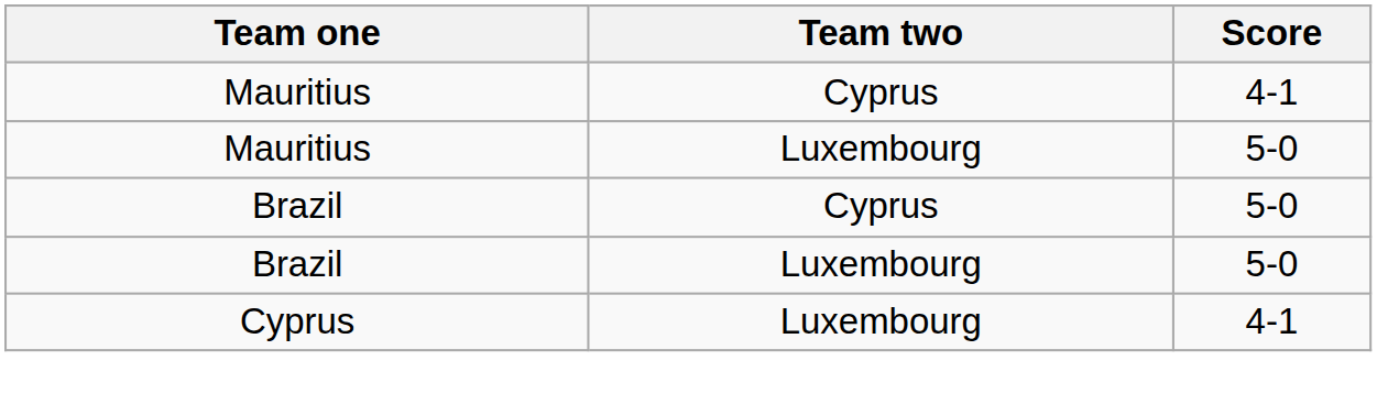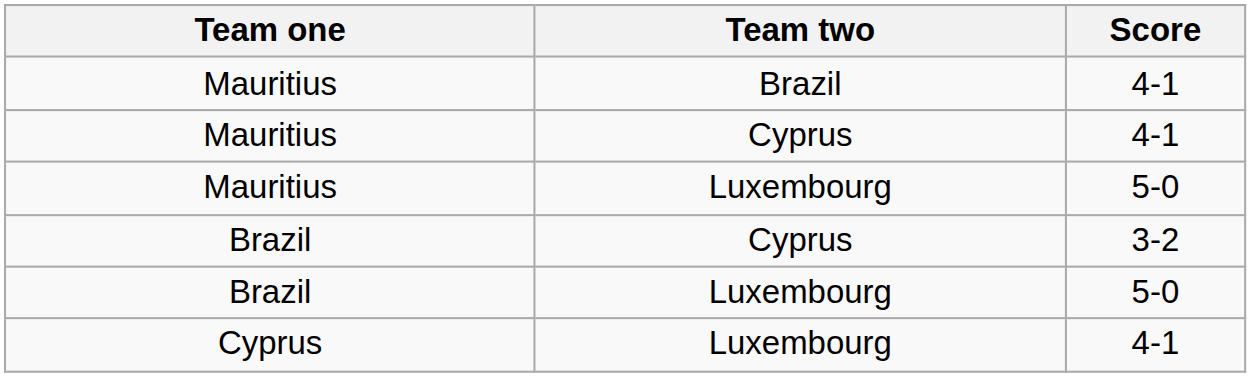 <table class="wikitable" style="text-align: center">
 <tr>
 <th width=250>Team one</th>
 <th width=250>Team two</th>
 <th width=80>Score</th>
+</tr>
+<tr>
+<td> Mauritius</td>
+<td> Brazil</td>
+<td>4-1</td>
 </tr>
 <tr>
 <td> Mauritius</td>
 <td> Cyprus</td>
 <td>4-1</td>
 </tr>
 <tr>
 <td> Mauritius</td>
 <td> Luxembourg</td>
 <td>5-0</td>
 </tr>
 <tr>
 <td> Brazil</td>
 <td> Cyprus</td>
-<td>5-0</td>
+<td>3-2</td>
 </tr>
 <tr>
 <td> Brazil</td>
 <td> Luxembourg</td>
 <td>5-0</td>
 </tr>
 <tr>
 <td> Cyprus</td>
 <td> Luxembourg</td>
 <td>4-1</td>
 </tr>
 </table>
